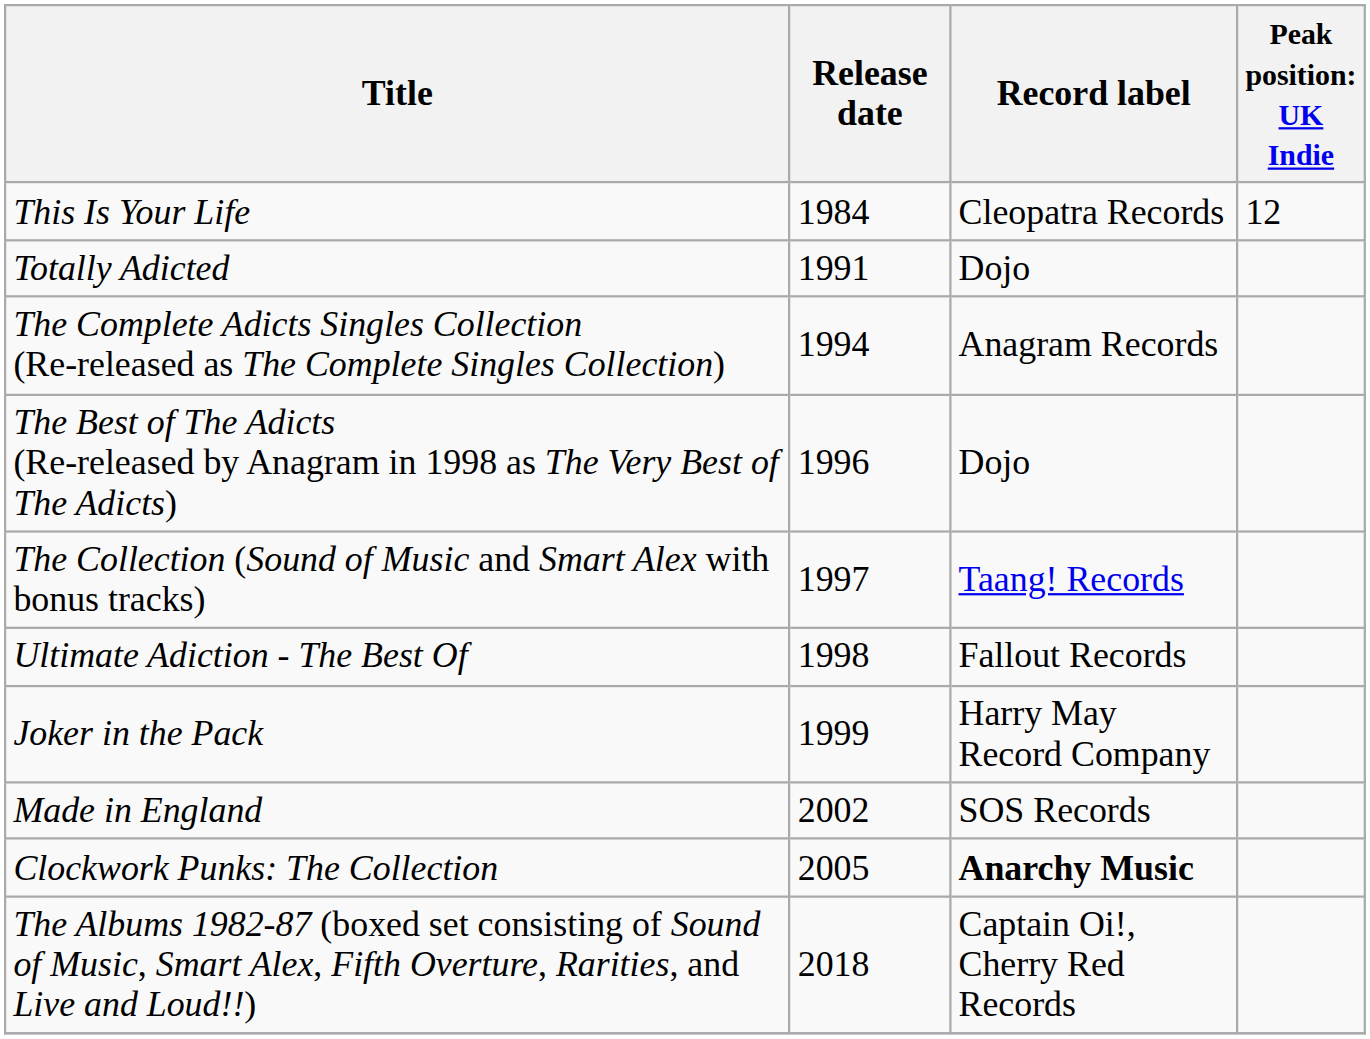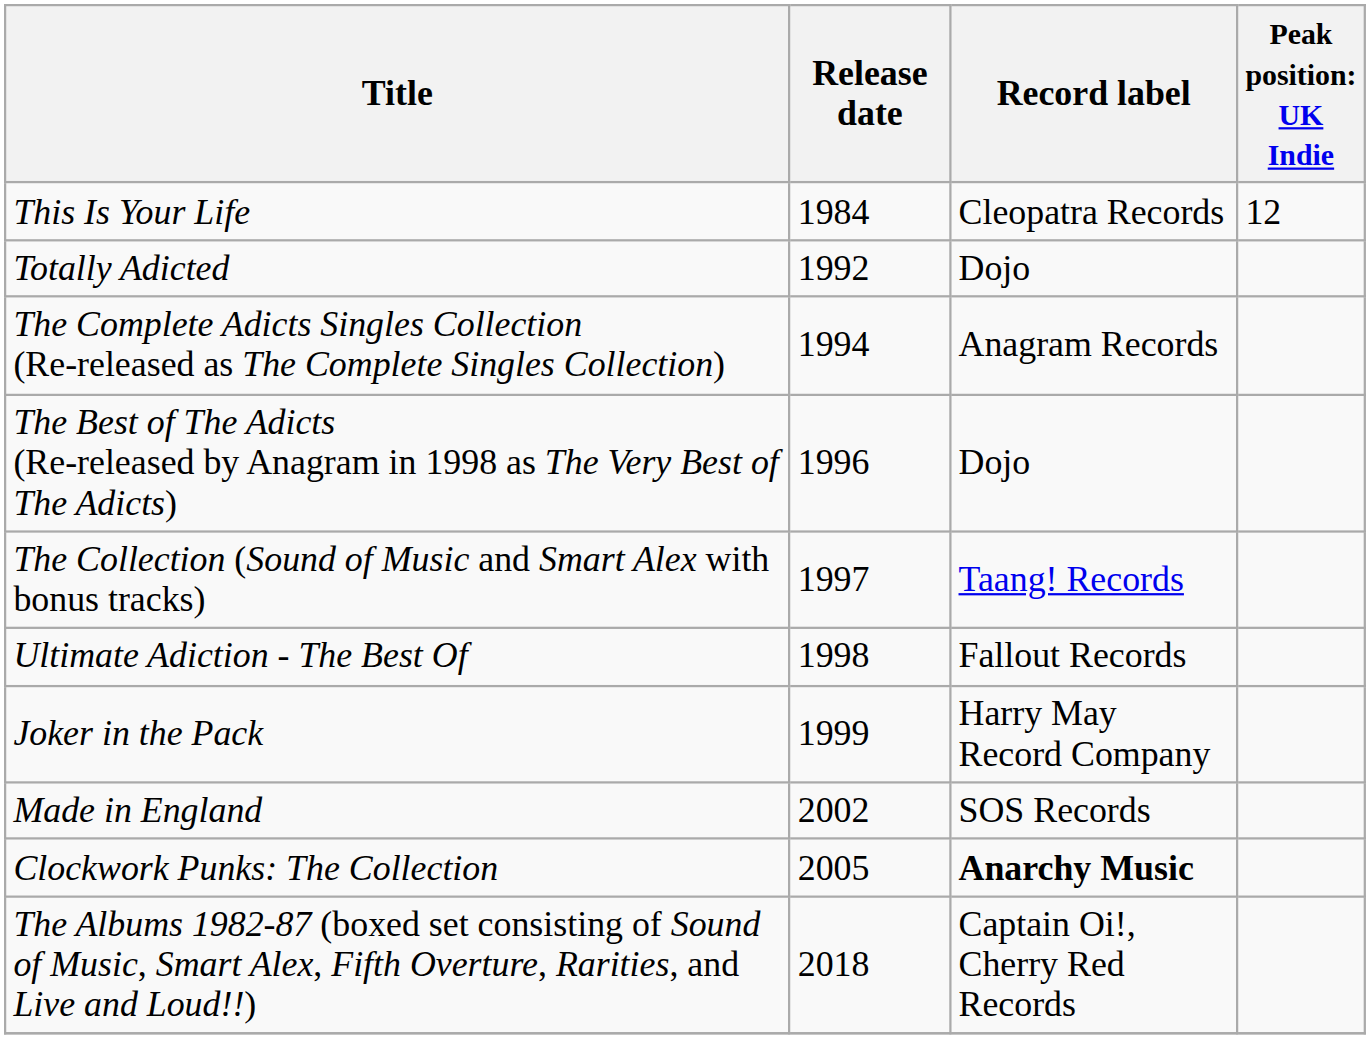 <table class="wikitable">
 <tr>
 <th>Title</th>
 <th>Release date</th>
 <th>Record label</th>
 <th width="20"><small>Peak position: <a href='#'>UK <br>Indie</a></small></th>
 </tr>
 <tr>
 <td><em>This Is Your Life</em></td>
 <td>1984</td>
 <td>Cleopatra Records</td>
 <td>12</td>
 </tr>
 <tr>
 <td><em>Totally Adicted</em></td>
-<td>1991</td>
+<td>1992</td>
 <td>Dojo</td>
 <td></td>
 </tr>
 <tr>
 <td><em>The Complete Adicts Singles Collection</em><br>(Re-released as <em>The Complete Singles Collection</em>)</td>
 <td>1994</td>
 <td>Anagram Records</td>
 <td></td>
 </tr>
 <tr>
 <td><em>The Best of The Adicts</em><br>(Re-released by Anagram in 1998 as <em>The Very Best of The Adicts</em>)</td>
 <td>1996</td>
 <td>Dojo</td>
 <td></td>
 </tr>
 <tr>
 <td><em>The Collection</em> (<em>Sound of Music</em> and <em>Smart Alex</em> with bonus tracks)</td>
 <td>1997</td>
 <td><a href='#'>Taang! Records</a></td>
 <td></td>
 </tr>
 <tr>
 <td><em>Ultimate Adiction - The Best Of</em></td>
 <td>1998</td>
 <td>Fallout Records</td>
 <td></td>
 </tr>
 <tr>
 <td><em>Joker in the Pack</em></td>
 <td>1999</td>
 <td>Harry May Record Company</td>
 <td></td>
 </tr>
 <tr>
 <td><em>Made in England</em></td>
 <td>2002</td>
 <td>SOS Records</td>
 <td></td>
 </tr>
 <tr>
 <td><em>Clockwork Punks: The Collection</em></td>
 <td>2005</td>
 <td><strong>Anarchy Music</strong></td>
 <td></td>
 </tr>
 <tr>
 <td><em>The Albums 1982-87</em> (boxed set consisting of <em>Sound of Music</em>, <em>Smart Alex</em>, <em>Fifth Overture</em>, <em>Rarities</em>, and <em>Live and Loud!!</em>)</td>
 <td>2018</td>
 <td>Captain Oi!, Cherry Red Records</td>
 <td></td>
 </tr>
 <tr>
 </tr>
 </table>
